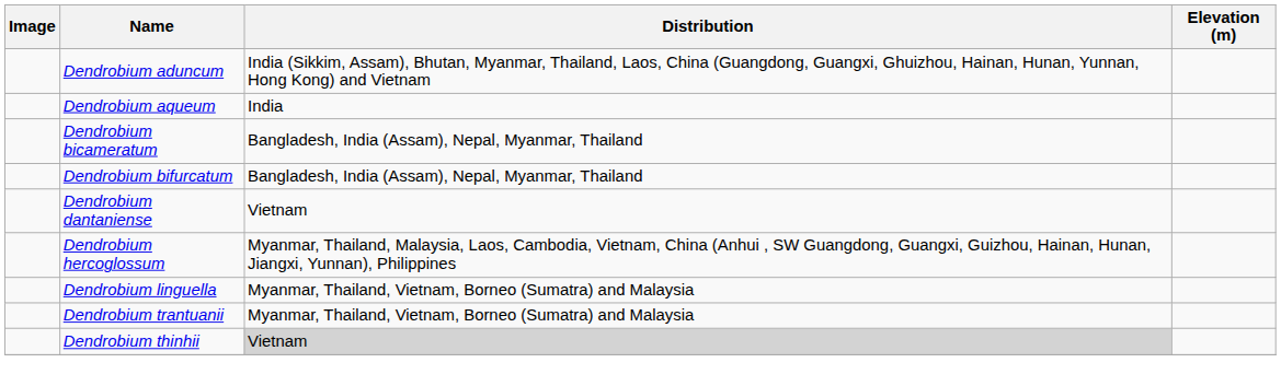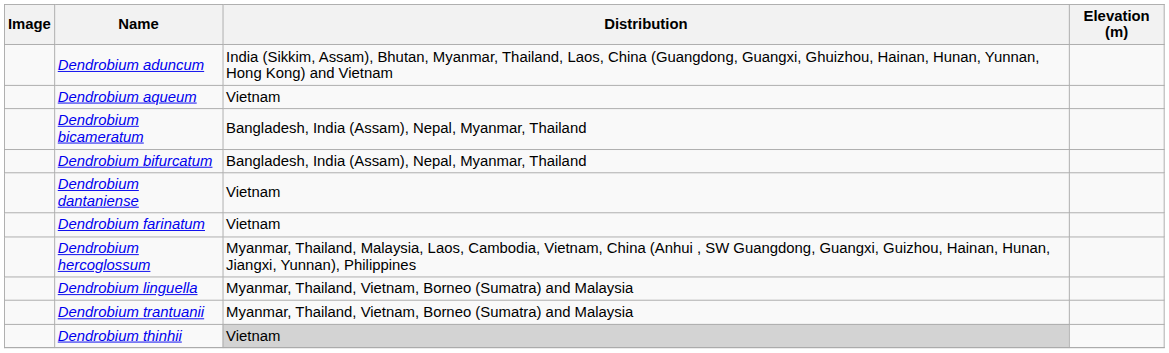 <table class="wikitable collapsible">
 <tr>
 <th>Image</th>
 <th>Name</th>
 <th>Distribution</th>
 <th>Elevation (m)</th>
 </tr>
 <tr>
 <td></td>
 <td><em><a href='#'>Dendrobium aduncum</a></em> </td>
 <td>India (Sikkim, Assam),  Bhutan,  Myanmar, Thailand, Laos, China (Guangdong, Guangxi, Ghuizhou, Hainan, Hunan, Yunnan, Hong Kong) and Vietnam</td>
 <td></td>
 </tr>
 <tr>
 <td></td>
 <td><em><a href='#'>Dendrobium aqueum</a></em> </td>
-<td>India</td>
+<td>Vietnam</td>
 <td></td>
 </tr>
 <tr>
 <td></td>
 <td><em><a href='#'>Dendrobium bicameratum</a></em> </td>
 <td>Bangladesh, India (Assam), Nepal, Myanmar, Thailand</td>
 <td></td>
 </tr>
 <tr>
 <td></td>
 <td><em><a href='#'>Dendrobium bifurcatum</a></em> </td>
 <td>Bangladesh, India (Assam), Nepal, Myanmar, Thailand</td>
 <td></td>
 </tr>
 <tr>
 <td></td>
 <td><em><a href='#'>Dendrobium dantaniense</a></em> </td>
+<td>Vietnam</td>
+<td></td>
+</tr>
+<tr>
+<td></td>
+<td><em><a href='#'>Dendrobium farinatum</a></em> </td>
 <td>Vietnam</td>
 <td></td>
 </tr>
 <tr>
 <td></td>
 <td><em><a href='#'>Dendrobium hercoglossum</a></em> </td>
 <td>Myanmar, Thailand, Malaysia, Laos, Cambodia, Vietnam, China (Anhui , SW Guangdong, Guangxi, Guizhou, Hainan, Hunan, Jiangxi, Yunnan), Philippines</td>
 <td></td>
 </tr>
 <tr>
 <td></td>
 <td><em><a href='#'>Dendrobium linguella</a></em> </td>
 <td>Myanmar, Thailand, Vietnam, Borneo (Sumatra) and Malaysia</td>
 <td></td>
 </tr>
 <tr>
 <td></td>
 <td><em><a href='#'>Dendrobium trantuanii</a></em> </td>
 <td>Myanmar, Thailand, Vietnam, Borneo (Sumatra) and Malaysia</td>
 <td></td>
 </tr>
 <tr>
 <td></td>
 <td><em><a href='#'>Dendrobium thinhii</a></em> </td>
 <td style="background: lightgrey;">Vietnam</td>
 <td></td>
 </tr>
 <tr>
 </tr>
 </table>
